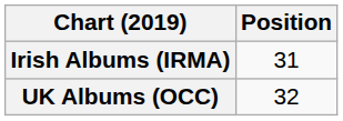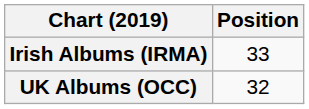 <table class="wikitable sortable plainrowheaders" style="text-align:center">
 <tr>
 <th scope="col">Chart (2019)</th>
 <th scope="col">Position</th>
 </tr>
 <tr>
 <th scope="row">Irish Albums (IRMA)</th>
-<td>31</td>
+<td>33</td>
 </tr>
 <tr>
 <th scope="row">UK Albums (OCC)</th>
 <td>32</td>
 </tr>
 </table>
